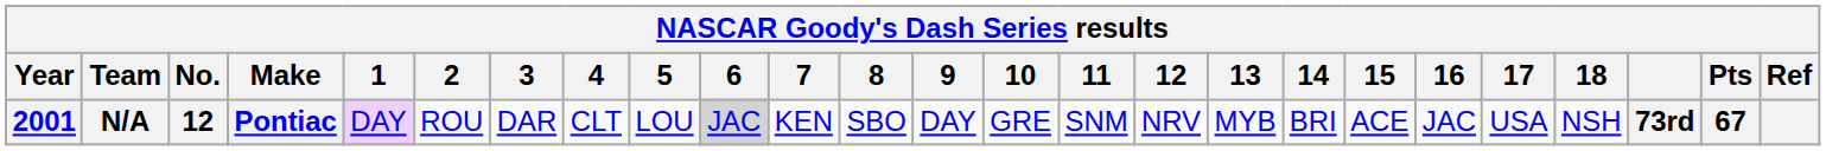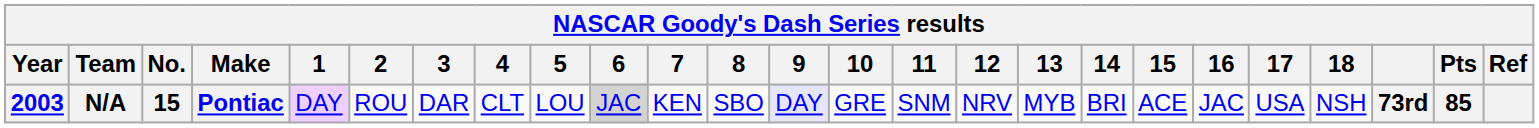 <table class="wikitable" style="text-align:center; font-size:75%">
 <tr>
 <th colspan=32><a href='#'>NASCAR Goody's Dash Series</a> results</th>
 </tr>
 <tr>
 <th>Year</th>
 <th>Team</th>
 <th>No.</th>
 <th>Make</th>
 <th>1</th>
 <th>2</th>
 <th>3</th>
 <th>4</th>
 <th>5</th>
 <th>6</th>
 <th>7</th>
 <th>8</th>
 <th>9</th>
 <th>10</th>
 <th>11</th>
 <th>12</th>
 <th>13</th>
 <th>14</th>
 <th>15</th>
 <th>16</th>
 <th>17</th>
 <th>18</th>
 <th></th>
 <th>Pts</th>
 <th>Ref</th>
 </tr>
 <tr>
-<th><a href='#'>2001</a></th>
+<th><a href='#'>2003</a></th>
 <th>N/A</th>
-<th>12</th>
+<th>15</th>
 <th><a href='#'>Pontiac</a></th>
 <td style="background:#EFCFFF;"><a href='#'>DAY</a><br></td>
 <td><a href='#'>ROU</a></td>
 <td><a href='#'>DAR</a></td>
 <td><a href='#'>CLT</a></td>
 <td><a href='#'>LOU</a></td>
 <td style="background: lightgrey;"><a href='#'>JAC</a></td>
 <td><a href='#'>KEN</a></td>
 <td><a href='#'>SBO</a></td>
-<td><a href='#'>DAY</a></td>
+<td style="background: lavender;"><a href='#'>DAY</a></td>
 <td><a href='#'>GRE</a></td>
 <td><a href='#'>SNM</a></td>
 <td><a href='#'>NRV</a></td>
 <td><a href='#'>MYB</a></td>
 <td><a href='#'>BRI</a></td>
 <td><a href='#'>ACE</a></td>
 <td><a href='#'>JAC</a></td>
 <td><a href='#'>USA</a></td>
 <td><a href='#'>NSH</a></td>
 <th>73rd</th>
-<th>67</th>
+<th>85</th>
 <th></th>
 </tr>
 </table>
